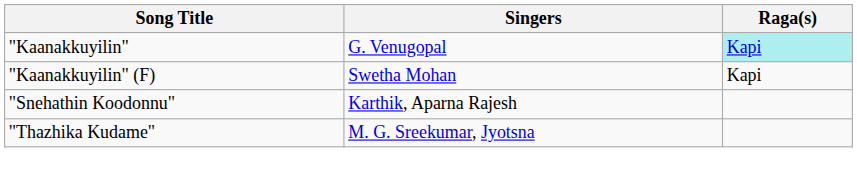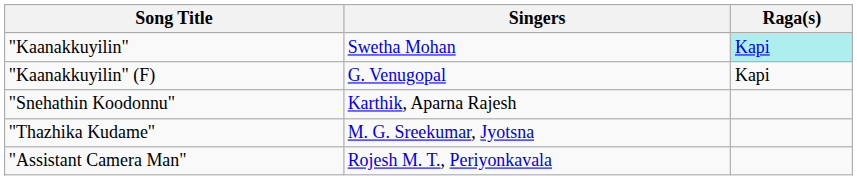 <table class="wikitable" width="60%">
 <tr>
 <th>Song Title</th>
 <th>Singers</th>
 <th>Raga(s)</th>
 </tr>
 <tr>
 <td>"Kaanakkuyilin"</td>
-<td><a href='#'>G. Venugopal</a></td>
+<td><a href='#'>Swetha Mohan</a></td>
 <td style="background: paleturquoise;"><a href='#'>Kapi</a></td>
 </tr>
 <tr>
 <td>"Kaanakkuyilin" (F)</td>
-<td><a href='#'>Swetha Mohan</a></td>
+<td><a href='#'>G. Venugopal</a></td>
 <td>Kapi</td>
 </tr>
 <tr>
 <td>"Snehathin Koodonnu"</td>
 <td><a href='#'>Karthik</a>, Aparna Rajesh</td>
 <td></td>
 </tr>
 <tr>
 <td>"Thazhika Kudame"</td>
 <td><a href='#'>M. G. Sreekumar</a>, <a href='#'>Jyotsna</a></td>
 <td></td>
 </tr>
+<tr>
+<td>"Assistant Camera Man"</td>
+<td><a href='#'>Rojesh M. T.</a>, <a href='#'>Periyonkavala</a></td>
+<td></td>
+</tr>
 </table>
